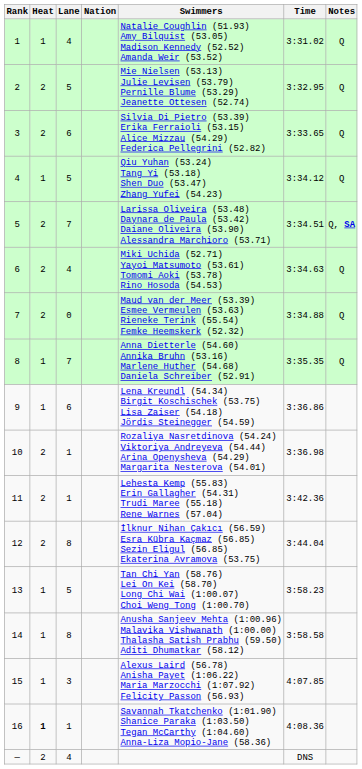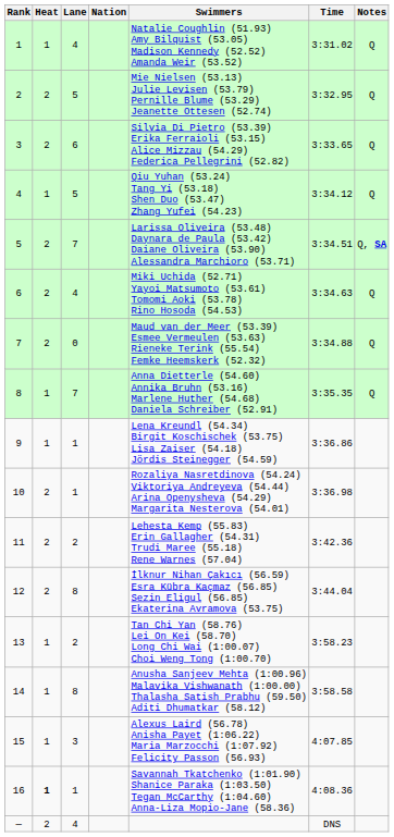 <table class="wikitable sortable" style="text-align:center">
 <tr>
 <th>Rank</th>
 <th>Heat</th>
 <th>Lane</th>
 <th>Nation</th>
 <th>Swimmers</th>
 <th>Time</th>
 <th>Notes</th>
 </tr>
 <tr bgcolor=ccffcc>
 <td>1</td>
 <td>1</td>
 <td>4</td>
 <td align=left></td>
 <td align=left><a href='#'>Natalie Coughlin</a> (51.93)<br><a href='#'>Amy Bilquist</a> (53.05)<br><a href='#'>Madison Kennedy</a> (52.52)<br><a href='#'>Amanda Weir</a> (53.52)</td>
 <td>3:31.02</td>
 <td>Q</td>
 </tr>
 <tr bgcolor=ccffcc>
 <td>2</td>
 <td>2</td>
 <td>5</td>
 <td align=left></td>
 <td align=left><a href='#'>Mie Nielsen</a> (53.13)<br><a href='#'>Julie Levisen</a> (53.79)<br><a href='#'>Pernille Blume</a> (53.29)<br><a href='#'>Jeanette Ottesen</a> (52.74)</td>
 <td>3:32.95</td>
 <td>Q</td>
 </tr>
 <tr bgcolor=ccffcc>
 <td>3</td>
 <td>2</td>
 <td>6</td>
 <td align=left></td>
 <td align=left><a href='#'>Silvia Di Pietro</a> (53.39)<br><a href='#'>Erika Ferraioli</a> (53.15)<br><a href='#'>Alice Mizzau</a> (54.29)<br><a href='#'>Federica Pellegrini</a> (52.82)</td>
 <td>3:33.65</td>
 <td>Q</td>
 </tr>
 <tr bgcolor=ccffcc>
 <td>4</td>
 <td>1</td>
 <td>5</td>
 <td align=left></td>
 <td align=left><a href='#'>Qiu Yuhan</a> (53.24)<br><a href='#'>Tang Yi</a> (53.18)<br><a href='#'>Shen Duo</a> (53.47)<br><a href='#'>Zhang Yufei</a> (54.23)</td>
 <td>3:34.12</td>
 <td>Q</td>
 </tr>
 <tr bgcolor=ccffcc>
 <td>5</td>
 <td>2</td>
 <td>7</td>
 <td align=left></td>
 <td align=left><a href='#'>Larissa Oliveira</a> (53.48)<br><a href='#'>Daynara de Paula</a> (53.42)<br><a href='#'>Daiane Oliveira</a> (53.90)<br><a href='#'>Alessandra Marchioro</a> (53.71)</td>
 <td>3:34.51</td>
 <td>Q, <strong><a href='#'>SA</a></strong></td>
 </tr>
 <tr bgcolor=ccffcc>
 <td>6</td>
 <td>2</td>
 <td>4</td>
 <td align=left></td>
 <td align=left><a href='#'>Miki Uchida</a> (52.71)<br><a href='#'>Yayoi Matsumoto</a> (53.61)<br><a href='#'>Tomomi Aoki</a> (53.78)<br><a href='#'>Rino Hosoda</a> (54.53)</td>
 <td>3:34.63</td>
 <td>Q</td>
 </tr>
 <tr bgcolor=ccffcc>
 <td>7</td>
 <td>2</td>
 <td>0</td>
 <td align=left></td>
 <td align=left><a href='#'>Maud van der Meer</a> (53.39)<br><a href='#'>Esmee Vermeulen</a> (53.63)<br><a href='#'>Rieneke Terink</a> (55.54)<br><a href='#'>Femke Heemskerk</a> (52.32)</td>
 <td>3:34.88</td>
 <td>Q</td>
 </tr>
 <tr bgcolor=ccffcc>
 <td>8</td>
 <td>1</td>
 <td>7</td>
 <td align=left></td>
 <td align=left><a href='#'>Anna Dietterle</a> (54.60)<br><a href='#'>Annika Bruhn</a> (53.16)<br><a href='#'>Marlene Huther</a> (54.68)<br><a href='#'>Daniela Schreiber</a> (52.91)</td>
 <td>3:35.35</td>
 <td>Q</td>
 </tr>
 <tr>
 <td>9</td>
 <td>1</td>
-<td>6</td>
+<td>1</td>
 <td align=left></td>
 <td align=left><a href='#'>Lena Kreundl</a> (54.34)<br><a href='#'>Birgit Koschischek</a> (53.75)<br><a href='#'>Lisa Zaiser</a> (54.18)<br><a href='#'>Jördis Steinegger</a> (54.59)</td>
 <td>3:36.86</td>
 <td></td>
 </tr>
 <tr>
 <td>10</td>
 <td>2</td>
 <td>1</td>
 <td align=left></td>
 <td align=left><a href='#'>Rozaliya Nasretdinova</a> (54.24)<br><a href='#'>Viktoriya Andreyeva</a> (54.44)<br><a href='#'>Arina Openysheva</a> (54.29)<br><a href='#'>Margarita Nesterova</a> (54.01)</td>
 <td>3:36.98</td>
 <td></td>
 </tr>
 <tr>
 <td>11</td>
 <td>2</td>
-<td>1</td>
+<td>2</td>
 <td align=left></td>
 <td align=left><a href='#'>Lehesta Kemp</a> (55.83)<br><a href='#'>Erin Gallagher</a> (54.31)<br><a href='#'>Trudi Maree</a> (55.18)<br><a href='#'>Rene Warnes</a> (57.04)</td>
 <td>3:42.36</td>
 <td></td>
 </tr>
 <tr>
 <td>12</td>
 <td>2</td>
 <td>8</td>
 <td align=left></td>
 <td align=left><a href='#'>İlknur Nihan Çakıcı</a> (56.59)<br><a href='#'>Esra Kübra Kaçmaz</a> (56.85)<br><a href='#'>Sezin Eligul</a> (56.85)<br><a href='#'>Ekaterina Avramova</a> (53.75)</td>
 <td>3:44.04</td>
 <td></td>
 </tr>
 <tr>
 <td>13</td>
 <td>1</td>
-<td>5</td>
+<td>2</td>
 <td align=left></td>
 <td align=left><a href='#'>Tan Chi Yan</a> (58.76)<br><a href='#'>Lei On Kei</a> (58.70)<br><a href='#'>Long Chi Wai</a> (1:00.07)<br><a href='#'>Choi Weng Tong</a> (1:00.70)</td>
 <td>3:58.23</td>
 <td></td>
 </tr>
 <tr>
 <td>14</td>
 <td>1</td>
 <td>8</td>
 <td align=left></td>
 <td align=left><a href='#'>Anusha Sanjeev Mehta</a> (1:00.96)<br><a href='#'>Malavika Vishwanath</a> (1:00.00)<br><a href='#'>Thalasha Satish Prabhu</a> (59.50)<br><a href='#'>Aditi Dhumatkar</a> (58.12)</td>
 <td>3:58.58</td>
 <td></td>
 </tr>
 <tr>
 <td>15</td>
 <td>1</td>
 <td>3</td>
 <td align=left></td>
 <td align=left><a href='#'>Alexus Laird</a> (56.78)<br><a href='#'>Anisha Payet</a> (1:06.22)<br><a href='#'>Maria Marzocchi</a> (1:07.92)<br><a href='#'>Felicity Passon</a> (56.93)</td>
 <td>4:07.85</td>
 <td></td>
 </tr>
 <tr>
 <td>16</td>
 <td><strong>1</strong></td>
 <td>1</td>
 <td align=left></td>
 <td align=left><a href='#'>Savannah Tkatchenko</a> (1:01.90)<br><a href='#'>Shanice Paraka</a> (1:03.50)<br><a href='#'>Tegan McCarthy</a> (1:04.60)<br><a href='#'>Anna-Liza Mopio-Jane</a> (58.36)</td>
 <td>4:08.36</td>
 <td></td>
 </tr>
 <tr>
 <td>—</td>
 <td>2</td>
 <td>4</td>
 <td align=left></td>
 <td></td>
 <td>DNS</td>
 </tr>
 </table>
